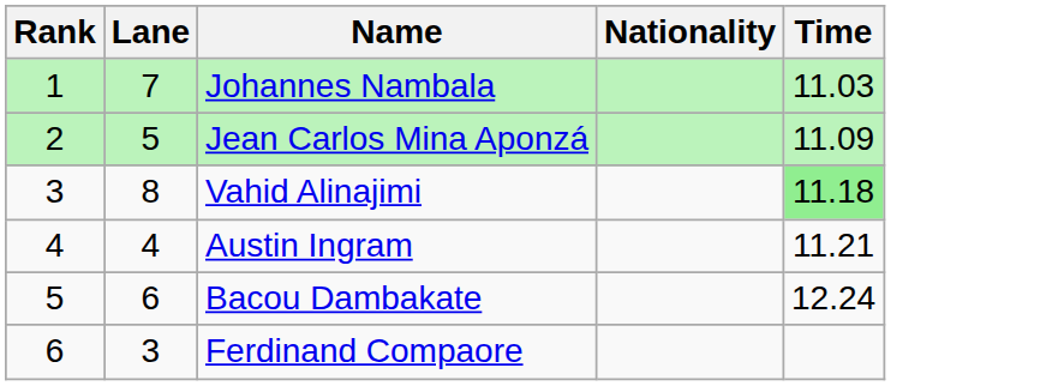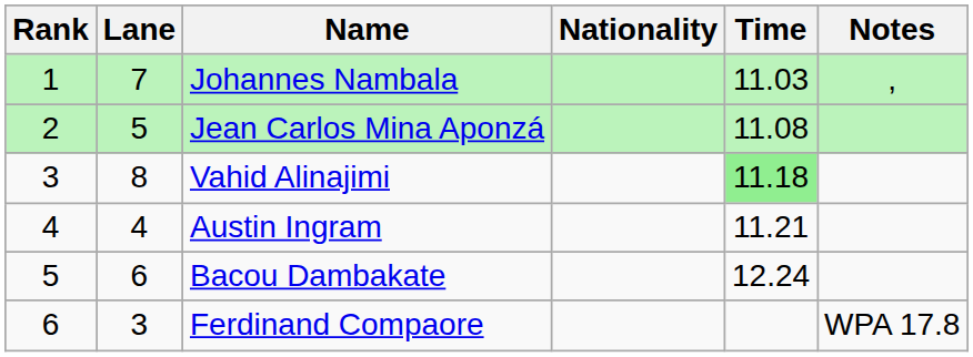 <table class="wikitable sortable" style="text-align:center">
 <tr>
 <th>Rank</th>
 <th>Lane</th>
 <th>Name</th>
 <th>Nationality</th>
 <th>Time</th>
+<th>Notes</th>
 </tr>
 <tr bgcolor=bbf3bb>
 <td>1</td>
 <td>7</td>
 <td align="left"><a href='#'>Johannes Nambala</a></td>
 <td align="left"></td>
 <td>11.03</td>
+<td>, </td>
 </tr>
 <tr bgcolor=bbf3bb>
 <td>2</td>
 <td>5</td>
 <td align="left"><a href='#'>Jean Carlos Mina Aponzá</a></td>
 <td align="left"></td>
-<td>11.09</td>
+<td>11.08</td>
+<td></td>
 </tr>
 <tr>
 <td>3</td>
 <td>8</td>
 <td align="left"><a href='#'>Vahid Alinajimi</a></td>
 <td align="left"></td>
 <td style="background: lightgreen;">11.18</td>
+<td></td>
 </tr>
 <tr>
 <td>4</td>
 <td>4</td>
 <td align="left"><a href='#'>Austin Ingram</a></td>
 <td align="left"></td>
 <td>11.21</td>
+<td></td>
 </tr>
 <tr>
 <td>5</td>
 <td>6</td>
 <td align="left"><a href='#'>Bacou Dambakate</a></td>
 <td align="left"></td>
 <td>12.24</td>
+<td></td>
 </tr>
 <tr>
 <td>6</td>
 <td>3</td>
 <td align="left"><a href='#'>Ferdinand Compaore</a></td>
 <td align="left"></td>
 <td></td>
+<td>WPA 17.8</td>
 </tr>
 </table>
